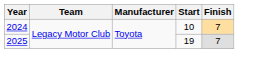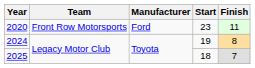 <table class="wikitable" style="font-size: 90%;">
 <tr>
 <th>Year</th>
 <th>Team</th>
 <th>Manufacturer</th>
 <th>Start</th>
 <th>Finish</th>
 </tr>
 <tr>
+<td><a href='#'>2020</a></td>
+<td><a href='#'>Front Row Motorsports</a></td>
+<td><a href='#'>Ford</a></td>
+<td align=center>23</td>
+<td align=center style="background:#DFFFDF;">11</td>
+</tr>
+<tr>
 <td><a href='#'>2024</a></td>
 <td rowspan=2><a href='#'>Legacy Motor Club</a></td>
 <td rowspan=2><a href='#'>Toyota</a></td>
-<td align=center>10</td>
-<td align=center style="background:#FFDF9F;">7</td>
+<td align=center>19</td>
+<td align=center style="background:#FFDF9F;">8</td>
 </tr>
 <tr>
 <td><a href='#'>2025</a></td>
-<td align=center>19</td>
+<td align=center>18</td>
 <td align=center style="background:#DFDFDF;">7</td>
 </tr>
 </table>
